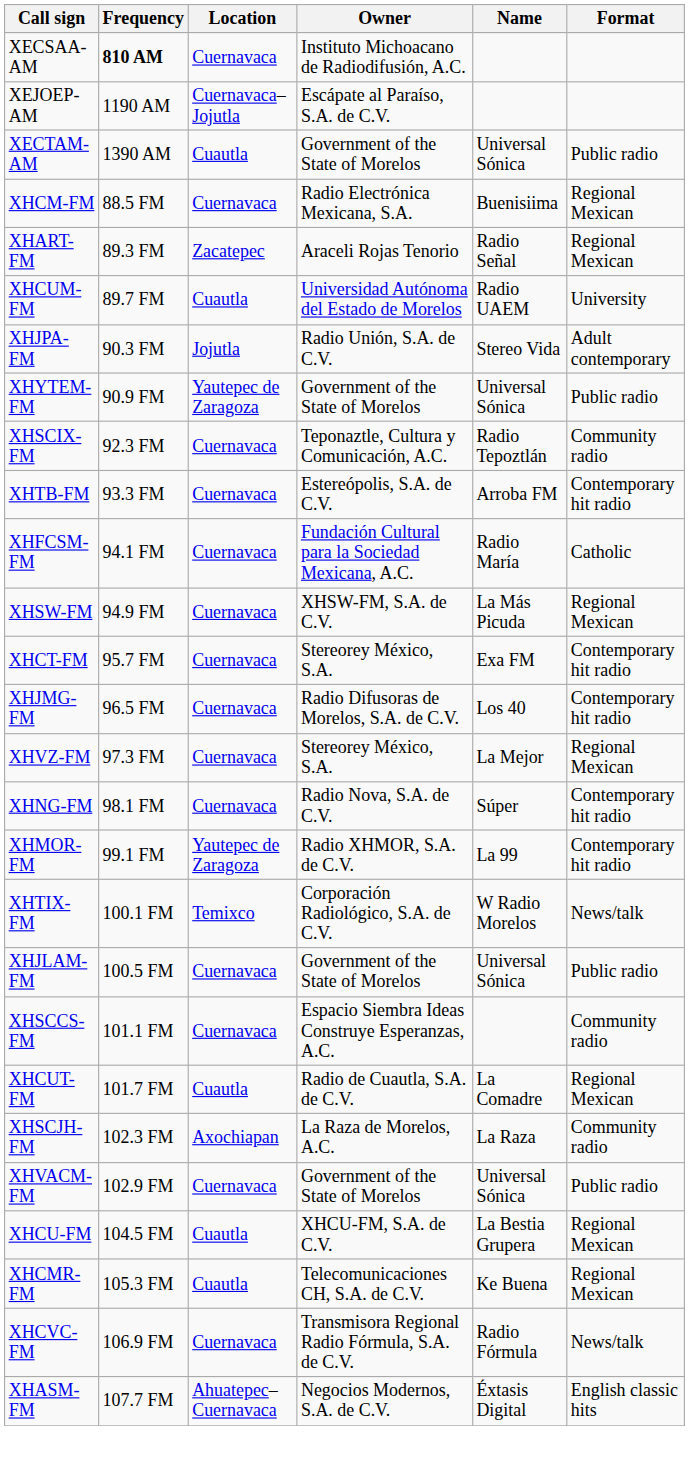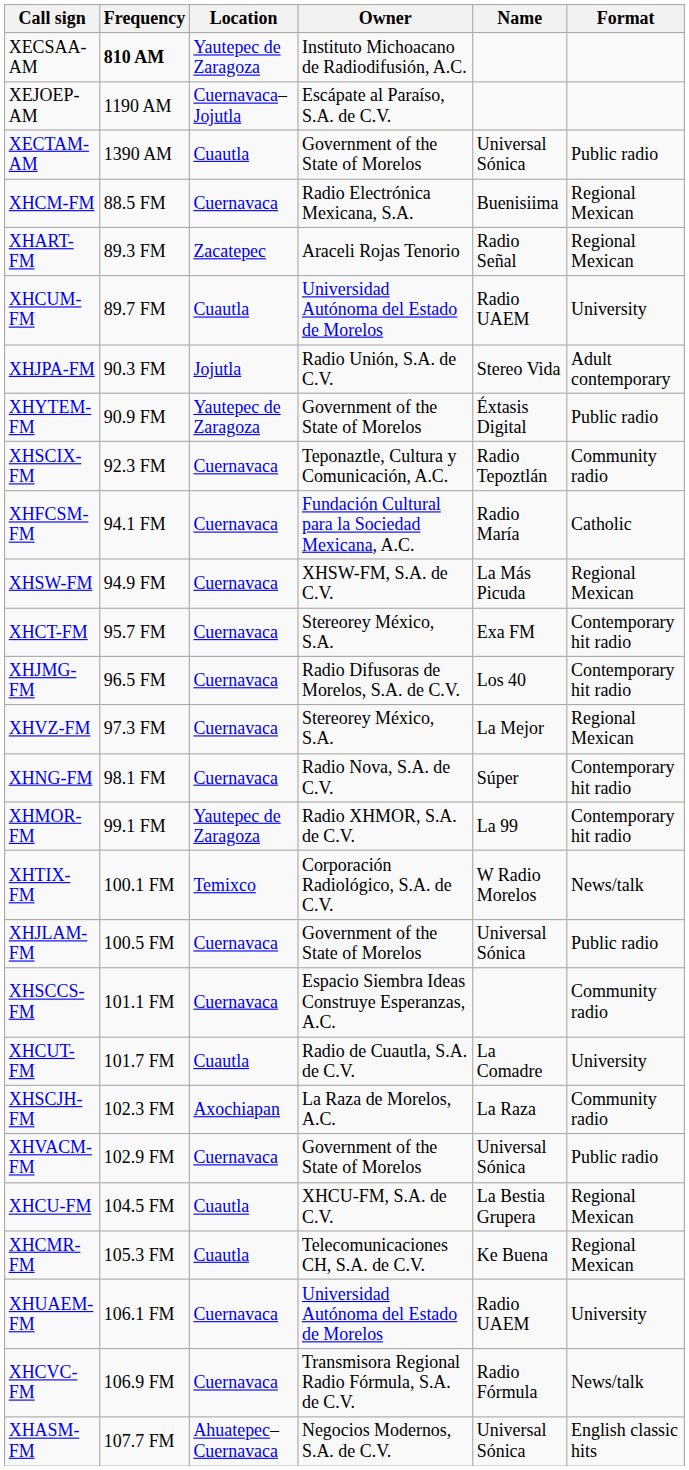 <table class="wikitable sortable">
 <tr>
 <th>Call sign</th>
 <th>Frequency</th>
 <th>Location</th>
 <th>Owner</th>
 <th>Name</th>
 <th>Format</th>
 </tr>
 <tr>
 <td>XECSAA-AM</td>
 <td><strong>810 AM</strong></td>
-<td><a href='#'>Cuernavaca</a></td>
+<td><a href='#'>Yautepec de Zaragoza</a></td>
 <td>Instituto Michoacano de Radiodifusión, A.C.</td>
 <td></td>
 <td></td>
 </tr>
 <tr>
 <td>XEJOEP-AM</td>
 <td>1190 AM</td>
 <td><a href='#'>Cuernavaca</a>–<a href='#'>Jojutla</a></td>
 <td>Escápate al Paraíso, S.A. de C.V.</td>
 <td></td>
 <td></td>
 </tr>
 <tr>
 <td><a href='#'>XECTAM-AM</a></td>
 <td>1390 AM</td>
 <td><a href='#'>Cuautla</a></td>
 <td>Government of the State of Morelos</td>
 <td>Universal Sónica</td>
 <td>Public radio</td>
 </tr>
 <tr>
 <td><a href='#'>XHCM-FM</a></td>
 <td>88.5 FM</td>
 <td><a href='#'>Cuernavaca</a></td>
 <td>Radio Electrónica Mexicana, S.A.</td>
 <td>Buenisiima</td>
 <td>Regional Mexican</td>
 </tr>
 <tr>
 <td><a href='#'>XHART-FM</a></td>
 <td>89.3 FM</td>
 <td><a href='#'>Zacatepec</a></td>
 <td>Araceli Rojas Tenorio</td>
 <td>Radio Señal</td>
 <td>Regional Mexican</td>
 </tr>
 <tr>
 <td><a href='#'>XHCUM-FM</a></td>
 <td>89.7 FM</td>
 <td><a href='#'>Cuautla</a></td>
 <td><a href='#'>Universidad Autónoma del Estado de Morelos</a></td>
 <td>Radio UAEM</td>
 <td>University</td>
 </tr>
 <tr>
 <td><a href='#'>XHJPA-FM</a></td>
 <td>90.3 FM</td>
 <td><a href='#'>Jojutla</a></td>
 <td>Radio Unión, S.A. de C.V.</td>
 <td>Stereo Vida</td>
 <td>Adult contemporary</td>
 </tr>
 <tr>
 <td><a href='#'>XHYTEM-FM</a></td>
 <td>90.9 FM</td>
 <td><a href='#'>Yautepec de Zaragoza</a></td>
 <td>Government of the State of Morelos</td>
-<td>Universal Sónica</td>
+<td>Éxtasis Digital</td>
 <td>Public radio</td>
 </tr>
 <tr>
 <td><a href='#'>XHSCIX-FM</a></td>
 <td>92.3 FM</td>
 <td><a href='#'>Cuernavaca</a></td>
 <td>Teponaztle, Cultura y Comunicación, A.C.</td>
 <td>Radio Tepoztlán</td>
 <td>Community radio</td>
-</tr>
-<tr>
-<td><a href='#'>XHTB-FM</a></td>
-<td>93.3 FM</td>
-<td><a href='#'>Cuernavaca</a></td>
-<td>Estereópolis, S.A. de C.V.</td>
-<td>Arroba FM</td>
-<td>Contemporary hit radio</td>
 </tr>
 <tr>
 <td><a href='#'>XHFCSM-FM</a></td>
 <td>94.1 FM</td>
 <td><a href='#'>Cuernavaca</a></td>
 <td><a href='#'>Fundación Cultural para la Sociedad Mexicana</a>, A.C.</td>
 <td>Radio María</td>
 <td>Catholic</td>
 </tr>
 <tr>
 <td><a href='#'>XHSW-FM</a></td>
 <td>94.9 FM</td>
 <td><a href='#'>Cuernavaca</a></td>
 <td>XHSW-FM, S.A. de C.V.</td>
 <td>La Más Picuda</td>
 <td>Regional Mexican</td>
 </tr>
 <tr>
 <td><a href='#'>XHCT-FM</a></td>
 <td>95.7 FM</td>
 <td><a href='#'>Cuernavaca</a></td>
 <td>Stereorey México, S.A.</td>
 <td>Exa FM</td>
 <td>Contemporary hit radio</td>
 </tr>
 <tr>
 <td><a href='#'>XHJMG-FM</a></td>
 <td>96.5 FM</td>
 <td><a href='#'>Cuernavaca</a></td>
 <td>Radio Difusoras de Morelos, S.A. de C.V.</td>
 <td>Los 40</td>
 <td>Contemporary hit radio</td>
 </tr>
 <tr>
 <td><a href='#'>XHVZ-FM</a></td>
 <td>97.3 FM</td>
 <td><a href='#'>Cuernavaca</a></td>
 <td>Stereorey México, S.A.</td>
 <td>La Mejor</td>
 <td>Regional Mexican</td>
 </tr>
 <tr>
 <td><a href='#'>XHNG-FM</a></td>
 <td>98.1 FM</td>
 <td><a href='#'>Cuernavaca</a></td>
 <td>Radio Nova, S.A. de C.V.</td>
 <td>Súper</td>
 <td>Contemporary hit radio</td>
 </tr>
 <tr>
 <td><a href='#'>XHMOR-FM</a></td>
 <td>99.1 FM</td>
 <td><a href='#'>Yautepec de Zaragoza</a></td>
 <td>Radio XHMOR, S.A. de C.V.</td>
 <td>La 99</td>
 <td>Contemporary hit radio</td>
 </tr>
 <tr>
 <td><a href='#'>XHTIX-FM</a></td>
 <td>100.1 FM</td>
 <td><a href='#'>Temixco</a></td>
 <td>Corporación Radiológico, S.A. de C.V.</td>
 <td>W Radio Morelos</td>
 <td>News/talk</td>
 </tr>
 <tr>
 <td><a href='#'>XHJLAM-FM</a></td>
 <td>100.5 FM</td>
 <td><a href='#'>Cuernavaca</a></td>
 <td>Government of the State of Morelos</td>
 <td>Universal Sónica</td>
 <td>Public radio</td>
 </tr>
 <tr>
 <td><a href='#'>XHSCCS-FM</a></td>
 <td>101.1 FM</td>
 <td><a href='#'>Cuernavaca</a></td>
 <td>Espacio Siembra Ideas Construye Esperanzas, A.C.</td>
 <td></td>
 <td>Community radio</td>
 </tr>
 <tr>
 <td><a href='#'>XHCUT-FM</a></td>
 <td>101.7 FM</td>
 <td><a href='#'>Cuautla</a></td>
 <td>Radio de Cuautla, S.A. de C.V.</td>
 <td>La Comadre</td>
-<td>Regional Mexican</td>
+<td>University</td>
 </tr>
 <tr>
 <td><a href='#'>XHSCJH-FM</a></td>
 <td>102.3 FM</td>
 <td><a href='#'>Axochiapan</a></td>
 <td>La Raza de Morelos, A.C.</td>
 <td>La Raza</td>
 <td>Community radio</td>
 </tr>
 <tr>
 <td><a href='#'>XHVACM-FM</a></td>
 <td>102.9 FM</td>
 <td><a href='#'>Cuernavaca</a></td>
 <td>Government of the State of Morelos</td>
 <td>Universal Sónica</td>
 <td>Public radio</td>
 </tr>
 <tr>
 <td><a href='#'>XHCU-FM</a></td>
 <td>104.5 FM</td>
 <td><a href='#'>Cuautla</a></td>
 <td>XHCU-FM, S.A. de C.V.</td>
 <td>La Bestia Grupera</td>
 <td>Regional Mexican</td>
 </tr>
 <tr>
 <td><a href='#'>XHCMR-FM</a></td>
 <td>105.3 FM</td>
 <td><a href='#'>Cuautla</a></td>
 <td>Telecomunicaciones CH, S.A. de C.V.</td>
 <td>Ke Buena</td>
 <td>Regional Mexican</td>
 </tr>
 <tr>
+<td><a href='#'>XHUAEM-FM</a></td>
+<td>106.1 FM</td>
+<td><a href='#'>Cuernavaca</a></td>
+<td><a href='#'>Universidad Autónoma del Estado de Morelos</a></td>
+<td>Radio UAEM</td>
+<td>University</td>
+</tr>
+<tr>
 <td><a href='#'>XHCVC-FM</a></td>
 <td>106.9 FM</td>
 <td><a href='#'>Cuernavaca</a></td>
 <td>Transmisora Regional Radio Fórmula, S.A. de C.V.</td>
 <td>Radio Fórmula</td>
 <td>News/talk</td>
 </tr>
 <tr>
 <td><a href='#'>XHASM-FM</a></td>
 <td>107.7 FM</td>
 <td><a href='#'>Ahuatepec</a>–<a href='#'>Cuernavaca</a></td>
 <td>Negocios Modernos, S.A. de C.V.</td>
-<td>Éxtasis Digital</td>
+<td>Universal Sónica</td>
 <td>English classic hits</td>
 </tr>
 </table>
